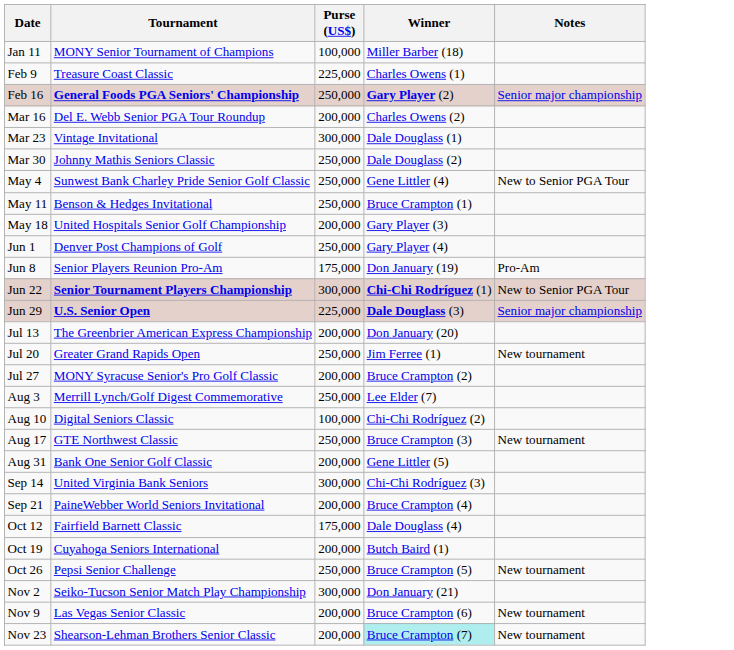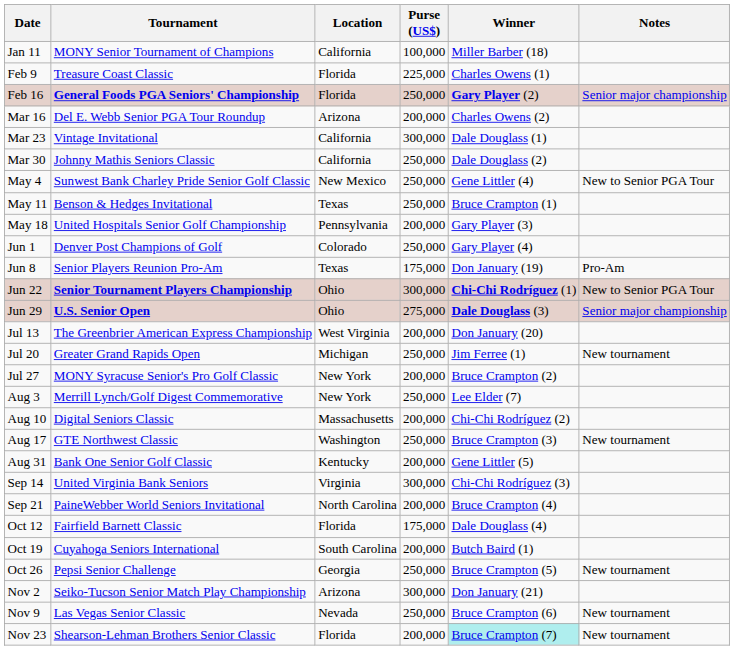 <table class="wikitable" style="font-size:95%">
 <tr>
 <th>Date</th>
 <th>Tournament</th>
+<th>Location</th>
 <th>Purse<br>(<a href='#'>US$</a>)</th>
 <th>Winner</th>
 <th>Notes</th>
 </tr>
 <tr>
 <td>Jan 11</td>
 <td><a href='#'>MONY Senior Tournament of Champions</a></td>
+<td>California</td>
 <td align=right>100,000</td>
 <td> <a href='#'>Miller Barber</a> (18)</td>
 <td></td>
 </tr>
 <tr>
 <td>Feb 9</td>
 <td><a href='#'>Treasure Coast Classic</a></td>
+<td>Florida</td>
 <td align=right>225,000</td>
 <td> <a href='#'>Charles Owens</a> (1)</td>
 <td></td>
 </tr>
 <tr style="background:#e5d1cb;">
 <td>Feb 16</td>
 <td><strong><a href='#'>General Foods PGA Seniors' Championship</a></strong></td>
+<td>Florida</td>
 <td align=right>250,000</td>
 <td> <strong><a href='#'>Gary Player</a></strong> (2)</td>
 <td><a href='#'>Senior major championship</a></td>
 </tr>
 <tr>
 <td>Mar 16</td>
 <td><a href='#'>Del E. Webb Senior PGA Tour Roundup</a></td>
+<td>Arizona</td>
 <td align=right>200,000</td>
 <td> <a href='#'>Charles Owens</a> (2)</td>
 <td></td>
 </tr>
 <tr>
 <td>Mar 23</td>
 <td><a href='#'>Vintage Invitational</a></td>
+<td>California</td>
 <td align=right>300,000</td>
 <td> <a href='#'>Dale Douglass</a> (1)</td>
 <td></td>
 </tr>
 <tr>
 <td>Mar 30</td>
 <td><a href='#'>Johnny Mathis Seniors Classic</a></td>
+<td>California</td>
 <td align=right>250,000</td>
 <td> <a href='#'>Dale Douglass</a> (2)</td>
 <td></td>
 </tr>
 <tr>
 <td>May 4</td>
 <td><a href='#'>Sunwest Bank Charley Pride Senior Golf Classic</a></td>
+<td>New Mexico</td>
 <td align=right>250,000</td>
 <td> <a href='#'>Gene Littler</a> (4)</td>
 <td>New to Senior PGA Tour</td>
 </tr>
 <tr>
 <td>May 11</td>
 <td><a href='#'>Benson & Hedges Invitational</a></td>
+<td>Texas</td>
 <td align=right>250,000</td>
 <td> <a href='#'>Bruce Crampton</a> (1)</td>
 <td></td>
 </tr>
 <tr>
 <td>May 18</td>
 <td><a href='#'>United Hospitals Senior Golf Championship</a></td>
+<td>Pennsylvania</td>
 <td align=right>200,000</td>
 <td> <a href='#'>Gary Player</a> (3)</td>
 <td></td>
 </tr>
 <tr>
 <td>Jun 1</td>
 <td><a href='#'>Denver Post Champions of Golf</a></td>
+<td>Colorado</td>
 <td align=right>250,000</td>
 <td> <a href='#'>Gary Player</a> (4)</td>
 <td></td>
 </tr>
 <tr>
 <td>Jun 8</td>
 <td><a href='#'>Senior Players Reunion Pro-Am</a></td>
+<td>Texas</td>
 <td align=right>175,000</td>
 <td> <a href='#'>Don January</a> (19)</td>
 <td>Pro-Am</td>
 </tr>
 <tr style="background:#e5d1cb;">
 <td>Jun 22</td>
 <td><strong><a href='#'>Senior Tournament Players Championship</a></strong></td>
+<td>Ohio</td>
 <td align=right>300,000</td>
 <td> <strong><a href='#'>Chi-Chi Rodríguez</a></strong> (1)</td>
 <td>New to Senior PGA Tour</td>
 </tr>
 <tr style="background:#e5d1cb;">
 <td>Jun 29</td>
 <td><strong><a href='#'>U.S. Senior Open</a></strong></td>
-<td align=right>225,000</td>
+<td>Ohio</td>
+<td align=right>275,000</td>
 <td> <strong><a href='#'>Dale Douglass</a></strong> (3)</td>
 <td><a href='#'>Senior major championship</a></td>
 </tr>
 <tr>
 <td>Jul 13</td>
 <td><a href='#'>The Greenbrier American Express Championship</a></td>
+<td>West Virginia</td>
 <td align=right>200,000</td>
 <td> <a href='#'>Don January</a> (20)</td>
 <td></td>
 </tr>
 <tr>
 <td>Jul 20</td>
 <td><a href='#'>Greater Grand Rapids Open</a></td>
+<td>Michigan</td>
 <td align=right>250,000</td>
 <td> <a href='#'>Jim Ferree</a> (1)</td>
 <td>New tournament</td>
 </tr>
 <tr>
 <td>Jul 27</td>
 <td><a href='#'>MONY Syracuse Senior's Pro Golf Classic</a></td>
+<td>New York</td>
 <td align=right>200,000</td>
 <td> <a href='#'>Bruce Crampton</a> (2)</td>
 <td></td>
 </tr>
 <tr>
 <td>Aug 3</td>
 <td><a href='#'>Merrill Lynch/Golf Digest Commemorative</a></td>
+<td>New York</td>
 <td align=right>250,000</td>
 <td> <a href='#'>Lee Elder</a> (7)</td>
 <td></td>
 </tr>
 <tr>
 <td>Aug 10</td>
 <td><a href='#'>Digital Seniors Classic</a></td>
-<td align=right>100,000</td>
+<td>Massachusetts</td>
+<td align=right>200,000</td>
 <td> <a href='#'>Chi-Chi Rodríguez</a> (2)</td>
 <td></td>
 </tr>
 <tr>
 <td>Aug 17</td>
 <td><a href='#'>GTE Northwest Classic</a></td>
+<td>Washington</td>
 <td align=right>250,000</td>
 <td> <a href='#'>Bruce Crampton</a> (3)</td>
 <td>New tournament</td>
 </tr>
 <tr>
 <td>Aug 31</td>
 <td><a href='#'>Bank One Senior Golf Classic</a></td>
+<td>Kentucky</td>
 <td align=right>200,000</td>
 <td> <a href='#'>Gene Littler</a> (5)</td>
 <td></td>
 </tr>
 <tr>
 <td>Sep 14</td>
 <td><a href='#'>United Virginia Bank Seniors</a></td>
+<td>Virginia</td>
 <td align=right>300,000</td>
 <td> <a href='#'>Chi-Chi Rodríguez</a> (3)</td>
 <td></td>
 </tr>
 <tr>
 <td>Sep 21</td>
 <td><a href='#'>PaineWebber World Seniors Invitational</a></td>
+<td>North Carolina</td>
 <td align=right>200,000</td>
 <td> <a href='#'>Bruce Crampton</a> (4)</td>
 <td></td>
 </tr>
 <tr>
 <td>Oct 12</td>
 <td><a href='#'>Fairfield Barnett Classic</a></td>
+<td>Florida</td>
 <td align=right>175,000</td>
 <td> <a href='#'>Dale Douglass</a> (4)</td>
 <td></td>
 </tr>
 <tr>
 <td>Oct 19</td>
 <td><a href='#'>Cuyahoga Seniors International</a></td>
+<td>South Carolina</td>
 <td align=right>200,000</td>
 <td> <a href='#'>Butch Baird</a> (1)</td>
 <td></td>
 </tr>
 <tr>
 <td>Oct 26</td>
 <td><a href='#'>Pepsi Senior Challenge</a></td>
+<td>Georgia</td>
 <td align=right>250,000</td>
 <td> <a href='#'>Bruce Crampton</a> (5)</td>
 <td>New tournament</td>
 </tr>
 <tr>
 <td>Nov 2</td>
 <td><a href='#'>Seiko-Tucson Senior Match Play Championship</a></td>
+<td>Arizona</td>
 <td align=right>300,000</td>
 <td> <a href='#'>Don January</a> (21)</td>
 <td></td>
 </tr>
 <tr>
 <td>Nov 9</td>
 <td><a href='#'>Las Vegas Senior Classic</a></td>
-<td align=right>200,000</td>
+<td>Nevada</td>
+<td align=right>250,000</td>
 <td> <a href='#'>Bruce Crampton</a> (6)</td>
 <td>New tournament</td>
 </tr>
 <tr>
 <td>Nov 23</td>
 <td><a href='#'>Shearson-Lehman Brothers Senior Classic</a></td>
+<td>Florida</td>
 <td align=right>200,000</td>
 <td style="background: paleturquoise;"> <a href='#'>Bruce Crampton</a> (7)</td>
 <td>New tournament</td>
 </tr>
 </table>
